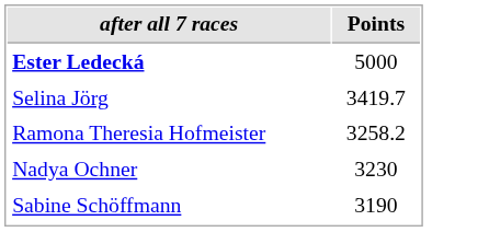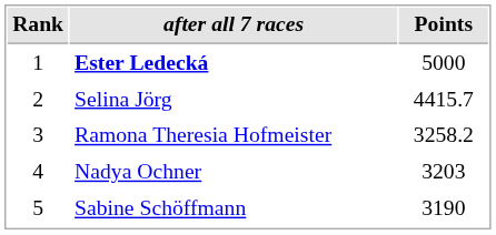 <table cellspacing="1" cellpadding="3" style="border:1px solid #aaa; font-size:86%;">
 <tr style="background:#e4e4e4;">
+<th style="border-bottom:1px solid #aaa; width:10px;">Rank</th>
 <th style="border-bottom:1px solid #aaa; width:200px;"><em>after all 7 races</em></th>
 <th style="border-bottom:1px solid #aaa; width:50px;">Points</th>
 </tr>
 <tr>
+<td align=center>1</td>
 <td><strong> <a href='#'>Ester Ledecká</a></strong></td>
 <td align=center>5000</td>
 </tr>
 <tr>
+<td align=center>2</td>
 <td> <a href='#'>Selina Jörg</a></td>
-<td align=center>3419.7</td>
+<td align=center>4415.7</td>
 </tr>
 <tr>
+<td align=center>3</td>
 <td> <a href='#'>Ramona Theresia Hofmeister</a></td>
 <td align=center>3258.2</td>
 </tr>
 <tr>
+<td align=center>4</td>
 <td> <a href='#'>Nadya Ochner</a></td>
-<td align=center>3230</td>
+<td align=center>3203</td>
 </tr>
 <tr>
+<td align=center>5</td>
 <td> <a href='#'>Sabine Schöffmann</a></td>
 <td align=center>3190</td>
 </tr>
 </table>
